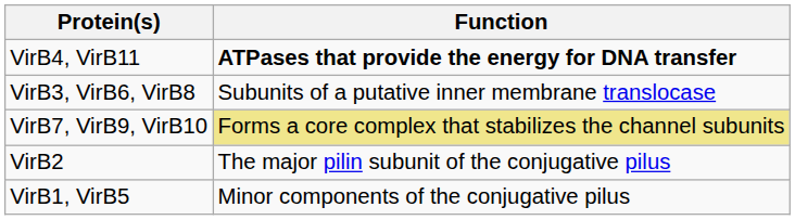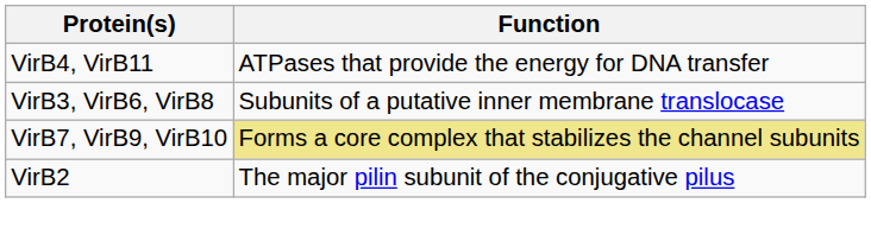 <table class="wikitable">
 <tr>
 <th>Protein(s)</th>
 <th>Function</th>
 </tr>
 <tr>
 <td>VirB4, VirB11</td>
-<td><strong>ATPases that provide the energy for DNA transfer</strong></td>
+<td>ATPases that provide the energy for DNA transfer</td>
 </tr>
 <tr>
 <td>VirB3, VirB6, VirB8</td>
 <td>Subunits of a putative inner membrane <a href='#'>translocase</a></td>
 </tr>
 <tr>
 <td>VirB7, VirB9, VirB10</td>
 <td style="background: khaki;">Forms a core complex that stabilizes the channel subunits</td>
 </tr>
 <tr>
 <td>VirB2</td>
 <td>The major <a href='#'>pilin</a> subunit of the conjugative <a href='#'>pilus</a></td>
 </tr>
-<tr>
-<td>VirB1, VirB5</td>
-<td>Minor components of the conjugative pilus</td>
-</tr>
 </table>
